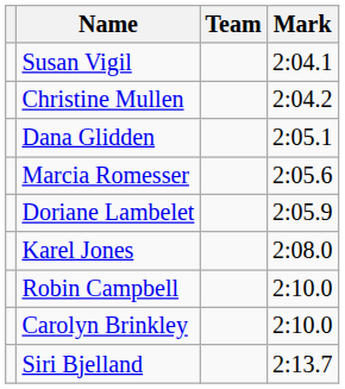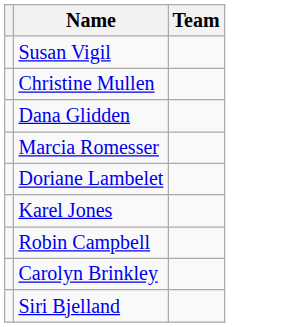 <table class=wikitable>
 <tr>
 <th></th>
 <th>Name</th>
 <th>Team</th>
-<th>Mark</th>
 </tr>
 <tr>
 <td></td>
 <td><a href='#'>Susan Vigil</a></td>
 <td></td>
-<td>2:04.1</td>
 </tr>
 <tr>
 <td></td>
 <td><a href='#'>Christine Mullen</a></td>
 <td></td>
-<td>2:04.2</td>
 </tr>
 <tr>
 <td></td>
 <td><a href='#'>Dana Glidden</a></td>
 <td></td>
-<td>2:05.1</td>
 </tr>
 <tr>
 <td></td>
 <td><a href='#'>Marcia Romesser</a></td>
 <td></td>
-<td>2:05.6</td>
 </tr>
 <tr>
 <td></td>
 <td><a href='#'>Doriane Lambelet</a></td>
 <td></td>
-<td>2:05.9</td>
 </tr>
 <tr>
 <td></td>
 <td><a href='#'>Karel Jones</a></td>
 <td></td>
-<td>2:08.0</td>
 </tr>
 <tr>
 <td></td>
 <td><a href='#'>Robin Campbell</a></td>
 <td></td>
-<td>2:10.0</td>
 </tr>
 <tr>
 <td></td>
 <td><a href='#'>Carolyn Brinkley</a></td>
 <td></td>
-<td>2:10.0</td>
 </tr>
 <tr>
 <td></td>
 <td><a href='#'>Siri Bjelland</a></td>
 <td></td>
-<td>2:13.7</td>
 </tr>
 </table>
